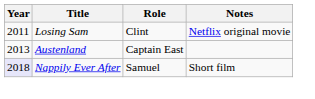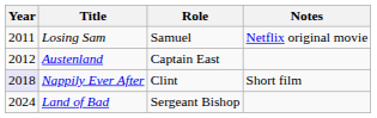 <table class="wikitable sortable">
 <tr>
 <th>Year</th>
 <th>Title</th>
 <th>Role</th>
 <th class="unsortable">Notes</th>
 </tr>
 <tr>
 <td>2011</td>
 <td><em>Losing Sam</em></td>
-<td>Clint</td>
+<td>Samuel</td>
 <td><a href='#'>Netflix</a> original movie</td>
 </tr>
 <tr>
-<td>2013</td>
+<td>2012</td>
 <td><em><a href='#'>Austenland</a></em></td>
 <td>Captain East</td>
 <td></td>
 </tr>
 <tr>
 <td style="background: lavender;">2018</td>
 <td><em><a href='#'>Nappily Ever After</a></em></td>
-<td>Samuel</td>
+<td>Clint</td>
 <td>Short film</td>
 </tr>
+<tr>
+<td>2024</td>
+<td><em><a href='#'>Land of Bad</a></em></td>
+<td>Sergeant Bishop</td>
+<td></td>
+</tr>
 </table>
